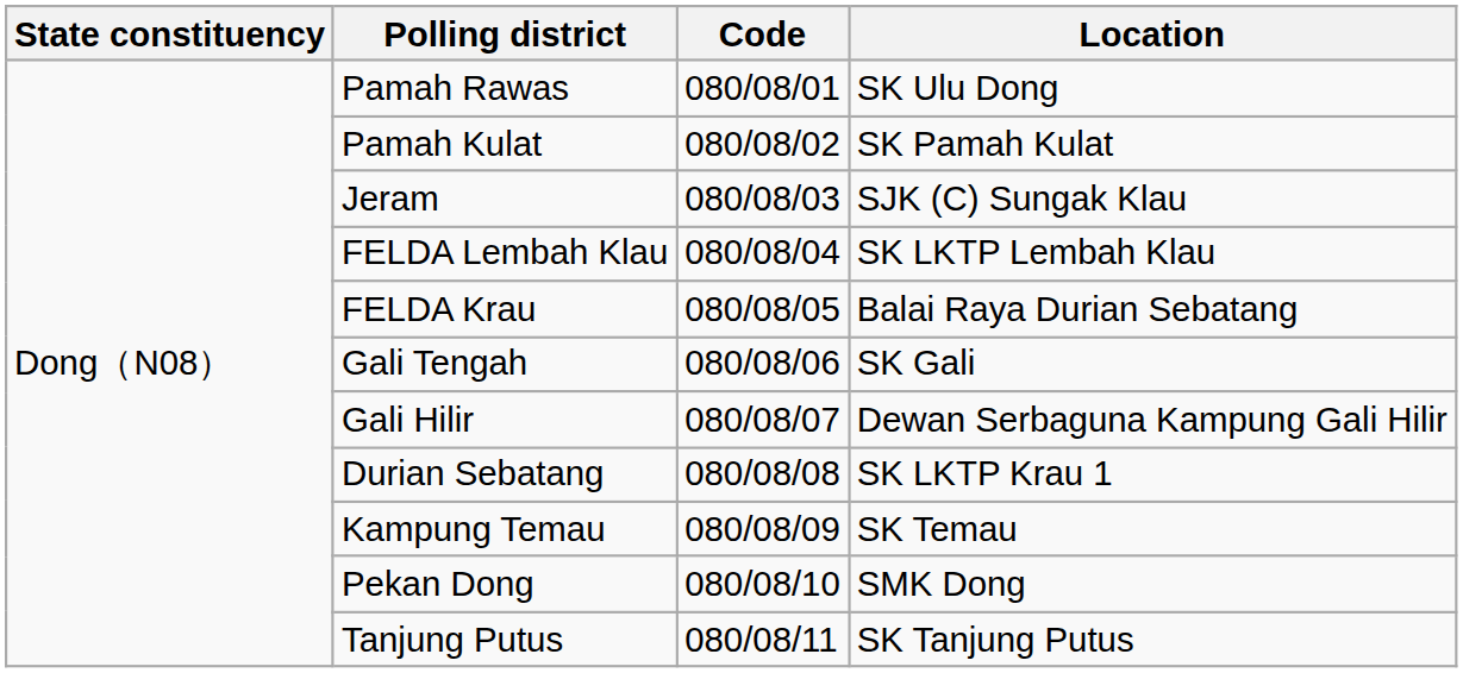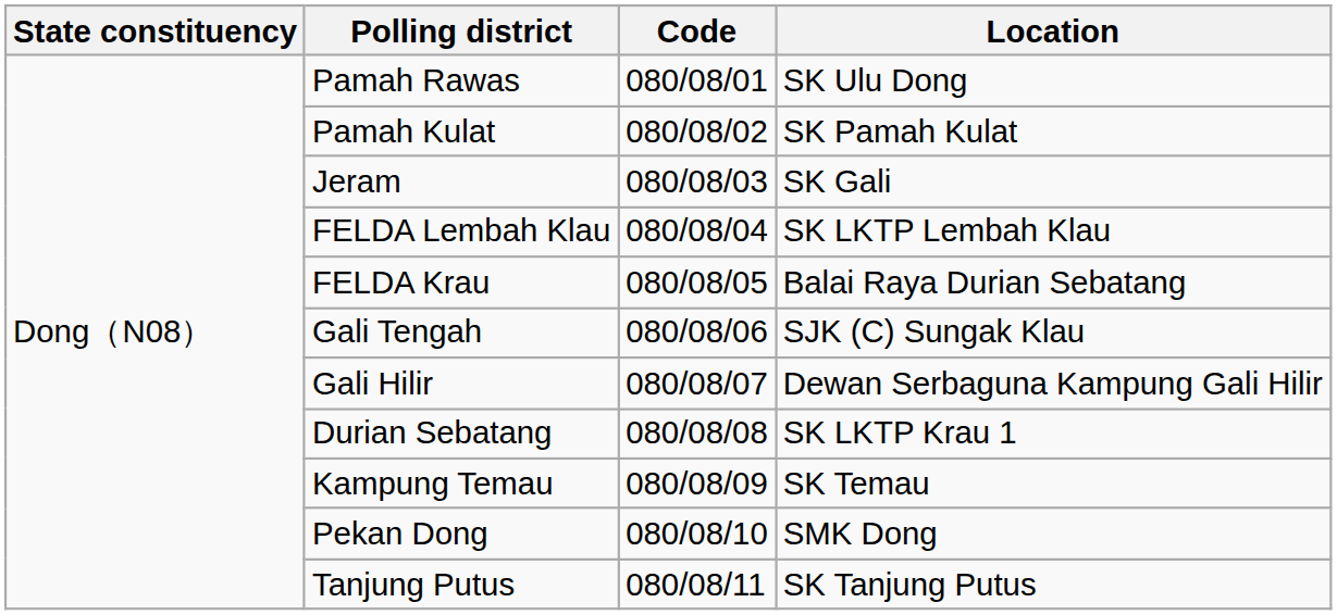 <table class="wikitable sortable mw-collapsible" style="white-space:nowrap;font-size:85%">
 <tr>
 <th>State constituency</th>
 <th>Polling district</th>
 <th>Code</th>
 <th>Location</th>
 </tr>
 <tr>
 <td rowspan="11">Dong（N08）</td>
 <td>Pamah Rawas</td>
 <td>080/08/01</td>
 <td>SK Ulu Dong</td>
 </tr>
 <tr>
 <td>Pamah Kulat</td>
 <td>080/08/02</td>
 <td>SK Pamah Kulat</td>
 </tr>
 <tr>
 <td>Jeram</td>
 <td>080/08/03</td>
-<td>SJK (C) Sungak Klau</td>
+<td>SK Gali</td>
 </tr>
 <tr>
 <td>FELDA Lembah Klau</td>
 <td>080/08/04</td>
 <td>SK LKTP Lembah Klau</td>
 </tr>
 <tr>
 <td>FELDA Krau</td>
 <td>080/08/05</td>
 <td>Balai Raya Durian Sebatang</td>
 </tr>
 <tr>
 <td>Gali Tengah</td>
 <td>080/08/06</td>
-<td>SK Gali</td>
+<td>SJK (C) Sungak Klau</td>
 </tr>
 <tr>
 <td>Gali Hilir</td>
 <td>080/08/07</td>
 <td>Dewan Serbaguna Kampung Gali Hilir</td>
 </tr>
 <tr>
 <td>Durian Sebatang</td>
 <td>080/08/08</td>
 <td>SK LKTP Krau 1</td>
 </tr>
 <tr>
 <td>Kampung Temau</td>
 <td>080/08/09</td>
 <td>SK Temau</td>
 </tr>
 <tr>
 <td>Pekan Dong</td>
 <td>080/08/10</td>
 <td>SMK Dong</td>
 </tr>
 <tr>
 <td>Tanjung Putus</td>
 <td>080/08/11</td>
 <td>SK Tanjung Putus</td>
 </tr>
 </table>
